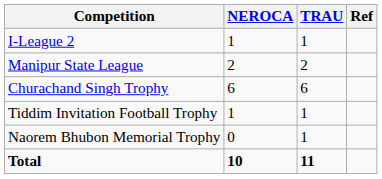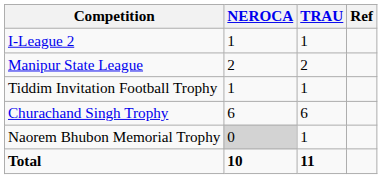 <table class="wikitable">
 <tr>
 <th>Competition</th>
 <th><a href='#'>NEROCA</a></th>
 <th><a href='#'>TRAU</a></th>
 <th>Ref</th>
 </tr>
 <tr>
 <td><a href='#'>I-League 2</a></td>
 <td>1</td>
 <td>1</td>
 <td></td>
 </tr>
 <tr>
 <td><a href='#'>Manipur State League</a></td>
 <td>2</td>
 <td>2</td>
 <td></td>
 </tr>
 <tr>
+<td>Tiddim Invitation Football Trophy</td>
+<td>1</td>
+<td>1</td>
+<td></td>
+</tr>
+<tr>
 <td><a href='#'>Churachand Singh Trophy</a></td>
 <td>6</td>
 <td>6</td>
 <td></td>
 </tr>
 <tr>
-<td>Tiddim Invitation Football Trophy</td>
-<td>1</td>
-<td>1</td>
-<td></td>
-</tr>
-<tr>
 <td>Naorem Bhubon Memorial Trophy</td>
-<td>0</td>
+<td style="background: lightgrey;">0</td>
 <td>1</td>
 <td></td>
 </tr>
 <tr>
 <td><strong>Total</strong></td>
 <td><strong>10</strong></td>
 <td><strong>11</strong></td>
 <td></td>
 </tr>
 </table>
